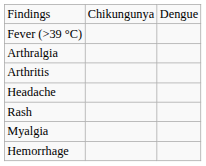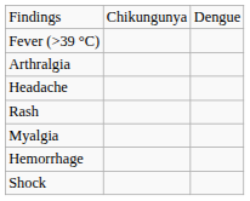 <table class="wikitable">
 <tr>
 <td>Findings</td>
 <td>Chikungunya</td>
 <td>Dengue</td>
 </tr>
 <tr>
 <td>Fever (>39 °C)</td>
 <td></td>
 <td></td>
 </tr>
 <tr>
 <td>Arthralgia</td>
-<td></td>
-<td></td>
-</tr>
-<tr>
-<td>Arthritis</td>
 <td></td>
 <td></td>
 </tr>
 <tr>
 <td>Headache</td>
 <td></td>
 <td></td>
 </tr>
 <tr>
 <td>Rash</td>
 <td></td>
 <td></td>
 </tr>
 <tr>
 <td>Myalgia</td>
 <td></td>
 <td></td>
 </tr>
 <tr>
 <td>Hemorrhage</td>
 <td></td>
 <td></td>
 </tr>
+<tr>
+<td>Shock</td>
+<td></td>
+<td></td>
+</tr>
 </table>
